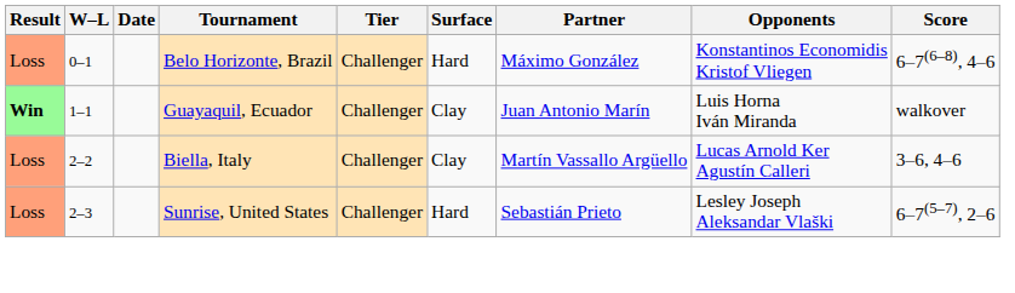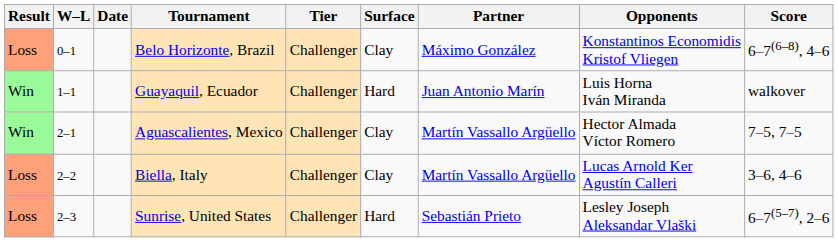 <table class="sortable wikitable">
 <tr>
 <th>Result</th>
 <th class="unsortable">W–L</th>
 <th>Date</th>
 <th>Tournament</th>
 <th>Tier</th>
 <th>Surface</th>
 <th>Partner</th>
 <th>Opponents</th>
 <th class="unsortable">Score</th>
 </tr>
 <tr>
 <td bgcolor=FFA07A>Loss</td>
 <td><small>0–1</small></td>
 <td></td>
 <td style="background:moccasin;"><a href='#'>Belo Horizonte</a>, Brazil</td>
 <td style="background:moccasin;">Challenger</td>
-<td>Hard</td>
+<td>Clay</td>
 <td> <a href='#'>Máximo González</a></td>
 <td> <a href='#'>Konstantinos Economidis</a> <br>  <a href='#'>Kristof Vliegen</a></td>
 <td>6–7<sup>(6–8)</sup>, 4–6</td>
 </tr>
 <tr>
-<td bgcolor=98FB98><strong>Win</strong></td>
+<td bgcolor=98FB98>Win</td>
 <td><small>1–1</small></td>
 <td></td>
 <td style="background:moccasin;"><a href='#'>Guayaquil</a>, Ecuador</td>
 <td style="background:moccasin;">Challenger</td>
-<td>Clay</td>
+<td>Hard</td>
 <td> <a href='#'>Juan Antonio Marín</a></td>
 <td> Luis Horna <br>  Iván Miranda</td>
 <td>walkover</td>
+</tr>
+<tr>
+<td bgcolor=98FB98>Win</td>
+<td><small>2–1</small></td>
+<td></td>
+<td style="background:moccasin;"><a href='#'>Aguascalientes</a>, Mexico</td>
+<td style="background:moccasin;">Challenger</td>
+<td>Clay</td>
+<td> <a href='#'>Martín Vassallo Argüello</a></td>
+<td> Hector Almada <br>  Víctor Romero</td>
+<td>7–5, 7–5</td>
 </tr>
 <tr>
 <td bgcolor=FFA07A>Loss</td>
 <td><small>2–2</small></td>
 <td></td>
 <td style="background:moccasin;"><a href='#'>Biella</a>, Italy</td>
 <td style="background:moccasin;">Challenger</td>
 <td>Clay</td>
 <td> <a href='#'>Martín Vassallo Argüello</a></td>
 <td> <a href='#'>Lucas Arnold Ker</a> <br>  <a href='#'>Agustín Calleri</a></td>
 <td>3–6, 4–6</td>
 </tr>
 <tr>
 <td bgcolor=FFA07A>Loss</td>
 <td><small>2–3</small></td>
 <td></td>
 <td style="background:moccasin;"><a href='#'>Sunrise</a>, United States</td>
 <td style="background:moccasin;">Challenger</td>
 <td>Hard</td>
 <td> <a href='#'>Sebastián Prieto</a></td>
 <td> Lesley Joseph <br>  <a href='#'>Aleksandar Vlaški</a></td>
 <td>6–7<sup>(5–7)</sup>, 2–6</td>
 </tr>
 </table>
